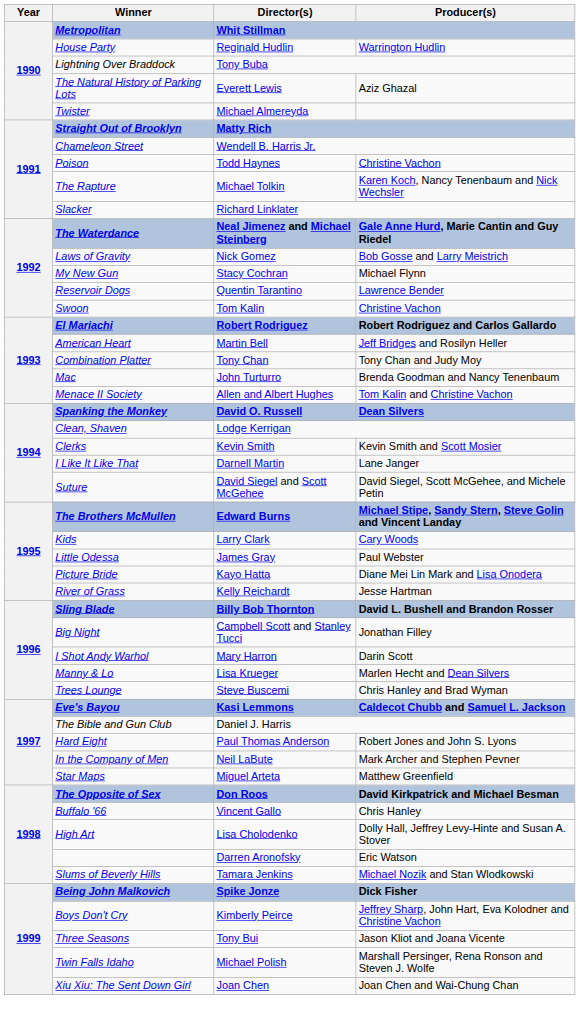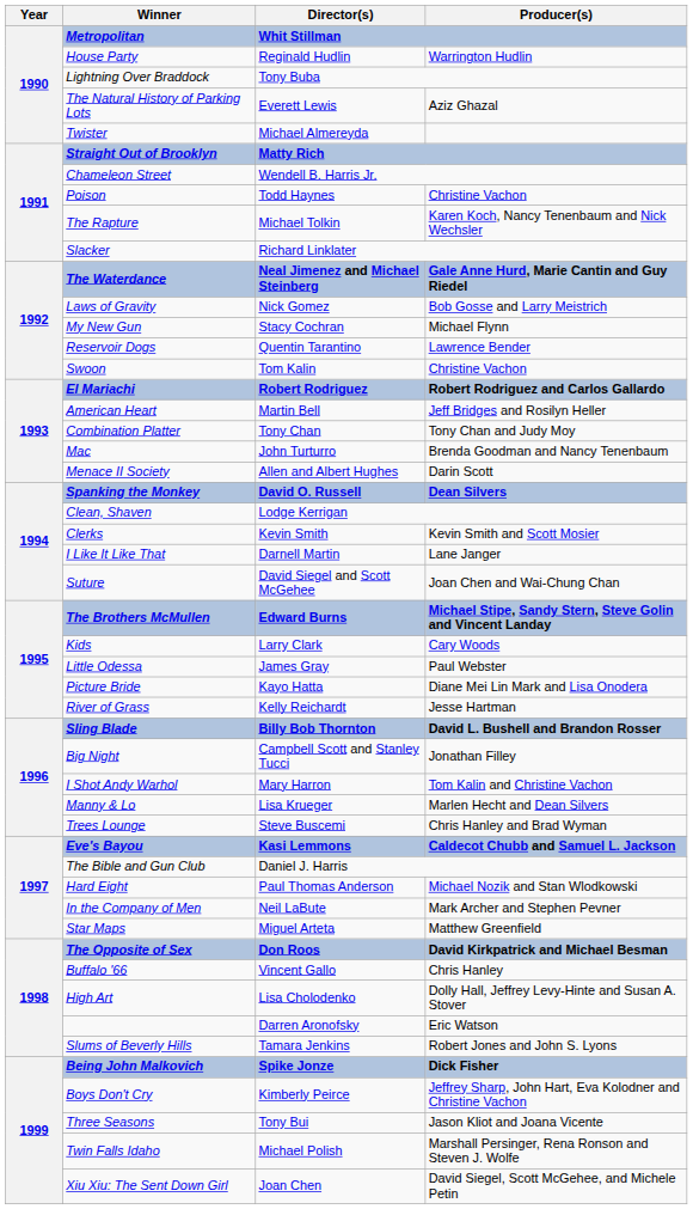 <table class="wikitable" width="95%" cellpadding="5">
 <tr>
 <th width="100">Year</th>
 <th width="400">Winner</th>
 <th width="350">Director(s)</th>
 <th width="600">Producer(s)</th>
 </tr>
 <tr>
 <th rowspan="5" style="text-align:center;"><a href='#'>1990</a></th>
 <td style="background:#B0C4DE"><strong><em><a href='#'>Metropolitan</a></em></strong></td>
 <td colspan="2" style="background:#B0C4DE"><strong><a href='#'>Whit Stillman</a></strong></td>
 </tr>
 <tr>
 <td><em><a href='#'>House Party</a></em></td>
 <td><a href='#'>Reginald Hudlin</a></td>
 <td><a href='#'>Warrington Hudlin</a></td>
 </tr>
 <tr>
 <td><em>Lightning Over Braddock</em></td>
 <td colspan="2"><a href='#'>Tony Buba</a></td>
 </tr>
 <tr>
 <td><em><a href='#'>The Natural History of Parking Lots</a></em></td>
 <td><a href='#'>Everett Lewis</a></td>
 <td>Aziz Ghazal</td>
 </tr>
 <tr>
 <td><em><a href='#'>Twister</a></em></td>
 <td><a href='#'>Michael Almereyda</a></td>
 <td></td>
 </tr>
 <tr>
 <th rowspan="5" style="text-align:center;"><a href='#'>1991</a></th>
 <td style="background:#B0C4DE"><strong><em><a href='#'>Straight Out of Brooklyn</a></em></strong></td>
 <td colspan="2" style="background:#B0C4DE"><strong><a href='#'>Matty Rich</a></strong></td>
 </tr>
 <tr>
 <td><em><a href='#'>Chameleon Street</a></em></td>
 <td colspan="2"><a href='#'>Wendell B. Harris Jr.</a></td>
 </tr>
 <tr>
 <td><em><a href='#'>Poison</a></em></td>
 <td><a href='#'>Todd Haynes</a></td>
 <td><a href='#'>Christine Vachon</a></td>
 </tr>
 <tr>
 <td><em><a href='#'>The Rapture</a></em></td>
 <td><a href='#'>Michael Tolkin</a></td>
 <td><a href='#'>Karen Koch</a>, Nancy Tenenbaum and <a href='#'>Nick Wechsler</a></td>
 </tr>
 <tr>
 <td><em><a href='#'>Slacker</a></em></td>
 <td colspan="2"><a href='#'>Richard Linklater</a></td>
 </tr>
 <tr>
 <th rowspan="5" style="text-align:center;"><a href='#'>1992</a></th>
 <td style="background:#B0C4DE"><strong><em><a href='#'>The Waterdance</a></em></strong></td>
 <td style="background:#B0C4DE"><strong><a href='#'>Neal Jimenez</a> and <a href='#'>Michael Steinberg</a></strong></td>
 <td style="background:#B0C4DE"><strong><a href='#'>Gale Anne Hurd</a>, Marie Cantin and Guy Riedel</strong></td>
 </tr>
 <tr>
 <td><em><a href='#'>Laws of Gravity</a></em></td>
 <td><a href='#'>Nick Gomez</a></td>
 <td><a href='#'>Bob Gosse</a> and <a href='#'>Larry Meistrich</a></td>
 </tr>
 <tr>
 <td><em><a href='#'>My New Gun</a></em></td>
 <td><a href='#'>Stacy Cochran</a></td>
 <td>Michael Flynn</td>
 </tr>
 <tr>
 <td><em><a href='#'>Reservoir Dogs</a></em></td>
 <td><a href='#'>Quentin Tarantino</a></td>
 <td><a href='#'>Lawrence Bender</a></td>
 </tr>
 <tr>
 <td><em><a href='#'>Swoon</a></em></td>
 <td><a href='#'>Tom Kalin</a></td>
 <td><a href='#'>Christine Vachon</a></td>
 </tr>
 <tr>
 <th rowspan="5" style="text-align:center;"><a href='#'>1993</a></th>
 <td style="background:#B0C4DE"><strong><em><a href='#'>El Mariachi</a></em></strong></td>
 <td style="background:#B0C4DE"><strong><a href='#'>Robert Rodriguez</a></strong></td>
 <td style="background:#B0C4DE"><strong>Robert Rodriguez and Carlos Gallardo</strong></td>
 </tr>
 <tr>
 <td><em><a href='#'>American Heart</a></em></td>
 <td><a href='#'>Martin Bell</a></td>
 <td><a href='#'>Jeff Bridges</a> and Rosilyn Heller</td>
 </tr>
 <tr>
 <td><em><a href='#'>Combination Platter</a></em></td>
 <td><a href='#'>Tony Chan</a></td>
 <td>Tony Chan and Judy Moy</td>
 </tr>
 <tr>
 <td><em><a href='#'>Mac</a></em></td>
 <td><a href='#'>John Turturro</a></td>
 <td>Brenda Goodman and Nancy Tenenbaum</td>
 </tr>
 <tr>
 <td><em><a href='#'>Menace II Society</a></em></td>
 <td><a href='#'>Allen and Albert Hughes</a></td>
-<td><a href='#'>Tom Kalin</a> and <a href='#'>Christine Vachon</a></td>
+<td>Darin Scott</td>
 </tr>
 <tr>
 <th rowspan="5" style="text-align:center;"><a href='#'>1994</a></th>
 <td style="background:#B0C4DE"><strong><em><a href='#'>Spanking the Monkey</a></em></strong></td>
 <td style="background:#B0C4DE"><strong><a href='#'>David O. Russell</a></strong></td>
 <td style="background:#B0C4DE"><strong><a href='#'>Dean Silvers</a></strong></td>
 </tr>
 <tr>
 <td><em><a href='#'>Clean, Shaven</a></em></td>
 <td colspan="2"><a href='#'>Lodge Kerrigan</a></td>
 </tr>
 <tr>
 <td><em><a href='#'>Clerks</a></em></td>
 <td><a href='#'>Kevin Smith</a></td>
 <td>Kevin Smith and <a href='#'>Scott Mosier</a></td>
 </tr>
 <tr>
 <td><em><a href='#'>I Like It Like That</a></em></td>
 <td><a href='#'>Darnell Martin</a></td>
 <td>Lane Janger</td>
 </tr>
 <tr>
 <td><em><a href='#'>Suture</a></em></td>
 <td><a href='#'>David Siegel</a> and <a href='#'>Scott McGehee</a></td>
-<td>David Siegel, Scott McGehee, and Michele Petin</td>
+<td>Joan Chen and Wai-Chung Chan</td>
 </tr>
 <tr>
 <th rowspan="5" style="text-align:center;"><a href='#'>1995</a></th>
 <td style="background:#B0C4DE"><strong><em><a href='#'>The Brothers McMullen</a></em></strong></td>
 <td style="background:#B0C4DE"><strong><a href='#'>Edward Burns</a></strong></td>
 <td style="background:#B0C4DE"><strong><a href='#'>Michael Stipe</a>, <a href='#'>Sandy Stern</a>, <a href='#'>Steve Golin</a> and Vincent Landay</strong></td>
 </tr>
 <tr>
 <td><em><a href='#'>Kids</a></em></td>
 <td><a href='#'>Larry Clark</a></td>
 <td><a href='#'>Cary Woods</a></td>
 </tr>
 <tr>
 <td><em><a href='#'>Little Odessa</a></em></td>
 <td><a href='#'>James Gray</a></td>
 <td>Paul Webster</td>
 </tr>
 <tr>
 <td><em><a href='#'>Picture Bride</a></em></td>
 <td><a href='#'>Kayo Hatta</a></td>
 <td>Diane Mei Lin Mark and <a href='#'>Lisa Onodera</a></td>
 </tr>
 <tr>
 <td><em><a href='#'>River of Grass</a></em></td>
 <td><a href='#'>Kelly Reichardt</a></td>
 <td>Jesse Hartman</td>
 </tr>
 <tr>
 <th rowspan="5" style="text-align:center;"><a href='#'>1996</a></th>
 <td style="background:#B0C4DE"><strong><em><a href='#'>Sling Blade</a></em></strong></td>
 <td style="background:#B0C4DE"><strong><a href='#'>Billy Bob Thornton</a></strong></td>
 <td style="background:#B0C4DE"><strong>David L. Bushell and Brandon Rosser</strong></td>
 </tr>
 <tr>
 <td><em><a href='#'>Big Night</a></em></td>
 <td><a href='#'>Campbell Scott</a> and <a href='#'>Stanley Tucci</a></td>
 <td>Jonathan Filley</td>
 </tr>
 <tr>
 <td><em><a href='#'>I Shot Andy Warhol</a></em></td>
 <td><a href='#'>Mary Harron</a></td>
-<td>Darin Scott</td>
+<td><a href='#'>Tom Kalin</a> and <a href='#'>Christine Vachon</a></td>
 </tr>
 <tr>
 <td><em><a href='#'>Manny & Lo</a></em></td>
 <td><a href='#'>Lisa Krueger</a></td>
 <td>Marlen Hecht and <a href='#'>Dean Silvers</a></td>
 </tr>
 <tr>
 <td><em><a href='#'>Trees Lounge</a></em></td>
 <td><a href='#'>Steve Buscemi</a></td>
 <td>Chris Hanley and Brad Wyman</td>
 </tr>
 <tr>
 <th rowspan="5" style="text-align:center;"><a href='#'>1997</a></th>
 <td style="background:#B0C4DE"><strong><em><a href='#'>Eve's Bayou</a></em></strong></td>
 <td style="background:#B0C4DE"><strong><a href='#'>Kasi Lemmons</a></strong></td>
 <td style="background:#B0C4DE"><strong><a href='#'>Caldecot Chubb</a> and <a href='#'>Samuel L. Jackson</a></strong></td>
 </tr>
 <tr>
 <td><em>The Bible and Gun Club</em></td>
 <td colspan="2">Daniel J. Harris</td>
 </tr>
 <tr>
 <td><em><a href='#'>Hard Eight</a></em></td>
 <td><a href='#'>Paul Thomas Anderson</a></td>
-<td>Robert Jones and John S. Lyons</td>
+<td><a href='#'>Michael Nozik</a> and Stan Wlodkowski</td>
 </tr>
 <tr>
 <td><em><a href='#'>In the Company of Men</a></em></td>
 <td><a href='#'>Neil LaBute</a></td>
 <td>Mark Archer and Stephen Pevner</td>
 </tr>
 <tr>
 <td><em><a href='#'>Star Maps</a></em></td>
 <td><a href='#'>Miguel Arteta</a></td>
 <td>Matthew Greenfield</td>
 </tr>
 <tr>
 <th rowspan="5" style="text-align:center;"><a href='#'>1998</a></th>
 <td style="background:#B0C4DE"><strong><em><a href='#'>The Opposite of Sex</a></em></strong></td>
 <td style="background:#B0C4DE"><strong><a href='#'>Don Roos</a></strong></td>
 <td style="background:#B0C4DE"><strong>David Kirkpatrick and Michael Besman</strong></td>
 </tr>
 <tr>
 <td><em><a href='#'>Buffalo '66</a></em></td>
 <td><a href='#'>Vincent Gallo</a></td>
 <td>Chris Hanley</td>
 </tr>
 <tr>
 <td><em><a href='#'>High Art</a></em></td>
 <td><a href='#'>Lisa Cholodenko</a></td>
 <td>Dolly Hall, Jeffrey Levy-Hinte and Susan A. Stover</td>
 </tr>
 <tr>
 <td><em><a href='#'><big></big></a></em></td>
 <td><a href='#'>Darren Aronofsky</a></td>
 <td>Eric Watson</td>
 </tr>
 <tr>
 <td><em><a href='#'>Slums of Beverly Hills</a></em></td>
 <td><a href='#'>Tamara Jenkins</a></td>
-<td><a href='#'>Michael Nozik</a> and Stan Wlodkowski</td>
+<td>Robert Jones and John S. Lyons</td>
 </tr>
 <tr>
 <th rowspan="5" style="text-align:center;"><a href='#'>1999</a></th>
 <td style="background:#B0C4DE"><strong><em><a href='#'>Being John Malkovich</a></em></strong></td>
 <td style="background:#B0C4DE"><strong><a href='#'>Spike Jonze</a></strong></td>
 <td style="background:#B0C4DE"><strong>Dick Fisher</strong></td>
 </tr>
 <tr>
 <td><em><a href='#'>Boys Don't Cry</a></em></td>
 <td><a href='#'>Kimberly Peirce</a></td>
 <td><a href='#'>Jeffrey Sharp</a>, John Hart, Eva Kolodner and <a href='#'>Christine Vachon</a></td>
 </tr>
 <tr>
 <td><em><a href='#'>Three Seasons</a></em></td>
 <td><a href='#'>Tony Bui</a></td>
 <td>Jason Kliot and Joana Vicente</td>
 </tr>
 <tr>
 <td><em><a href='#'>Twin Falls Idaho</a></em></td>
 <td><a href='#'>Michael Polish</a></td>
 <td>Marshall Persinger, Rena Ronson and Steven J. Wolfe</td>
 </tr>
 <tr>
 <td><em><a href='#'>Xiu Xiu: The Sent Down Girl</a></em></td>
 <td><a href='#'>Joan Chen</a></td>
-<td>Joan Chen and Wai-Chung Chan</td>
+<td>David Siegel, Scott McGehee, and Michele Petin</td>
 </tr>
 </table>
